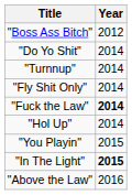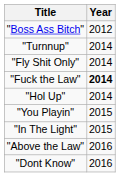 <table class="wikitable plainrowheaders" style="text-align:center;">
 <tr>
 <th>Title</th>
 <th>Year</th>
 </tr>
 <tr>
 <td>"<a href='#'>Boss Ass Bitch</a>"</td>
 <td>2012</td>
-</tr>
-<tr>
-<td>"Do Yo Shit"</td>
-<td>2014</td>
 </tr>
 <tr>
 <td>"Turnnup"</td>
 <td>2014</td>
 </tr>
 <tr>
 <td>"Fly Shit Only"</td>
 <td>2014</td>
 </tr>
 <tr>
 <td>"Fuck the Law"</td>
 <td><strong>2014</strong></td>
 </tr>
 <tr>
 <td>"Hol Up"</td>
 <td>2014</td>
 </tr>
 <tr>
 <td>"You Playin"</td>
 <td>2015</td>
 </tr>
 <tr>
 <td>"In The Light"</td>
-<td><strong>2015</strong></td>
+<td>2015</td>
 </tr>
 <tr>
 <td>"Above the Law"</td>
 <td>2016</td>
 </tr>
+<tr>
+<td>"Dont Know"</td>
+<td>2016</td>
+</tr>
 </table>
